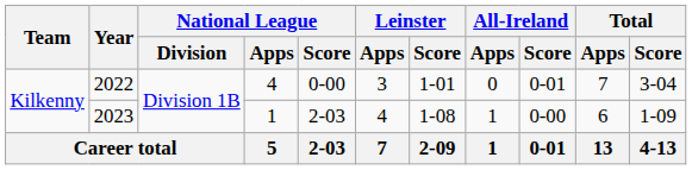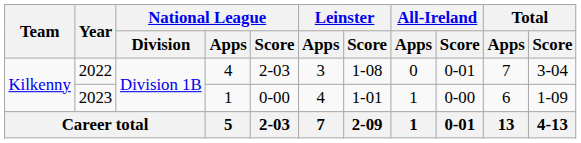 <table class="wikitable" style="text-align:center">
 <tr>
 <th rowspan="2">Team</th>
 <th rowspan="2">Year</th>
 <th colspan="3"><a href='#'>National League</a></th>
 <th colspan="2"><a href='#'>Leinster</a></th>
 <th colspan="2"><a href='#'>All-Ireland</a></th>
 <th colspan="2">Total</th>
 </tr>
 <tr>
 <th>Division</th>
 <th>Apps</th>
 <th>Score</th>
 <th>Apps</th>
 <th>Score</th>
 <th>Apps</th>
 <th>Score</th>
 <th>Apps</th>
 <th>Score</th>
 </tr>
 <tr>
 <td rowspan="2"><a href='#'>Kilkenny</a></td>
 <td>2022</td>
 <td rowspan="2"><a href='#'>Division 1B</a></td>
 <td>4</td>
-<td>0-00</td>
+<td>2-03</td>
 <td>3</td>
-<td>1-01</td>
+<td>1-08</td>
 <td>0</td>
 <td>0-01</td>
 <td>7</td>
 <td>3-04</td>
 </tr>
 <tr>
 <td>2023</td>
 <td>1</td>
-<td>2-03</td>
+<td>0-00</td>
 <td>4</td>
-<td>1-08</td>
+<td>1-01</td>
 <td>1</td>
 <td>0-00</td>
 <td>6</td>
 <td>1-09</td>
 </tr>
 <tr>
 <th colspan="3">Career total</th>
 <th>5</th>
 <th>2-03</th>
 <th>7</th>
 <th>2-09</th>
 <th>1</th>
 <th>0-01</th>
 <th>13</th>
 <th>4-13</th>
 </tr>
 </table>
